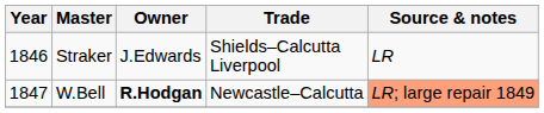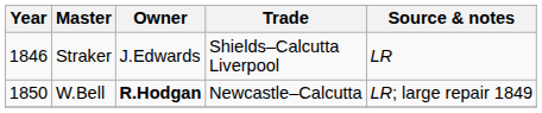 <table class=" wikitable">
 <tr>
 <th>Year</th>
 <th>Master</th>
 <th>Owner</th>
 <th>Trade</th>
 <th>Source & notes</th>
 </tr>
 <tr>
 <td>1846</td>
 <td>Straker</td>
 <td>J.Edwards</td>
 <td>Shields–Calcutta<br>Liverpool</td>
 <td><em>LR</em></td>
 </tr>
 <tr>
-<td>1847</td>
+<td>1850</td>
 <td>W.Bell</td>
 <td><strong>R.Hodgan</strong></td>
 <td>Newcastle–Calcutta</td>
-<td style="background: lightsalmon;"><em>LR</em>; large repair 1849</td>
+<td><em>LR</em>; large repair 1849</td>
 </tr>
 <tr>
 </tr>
 </table>
